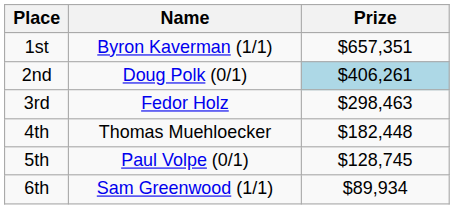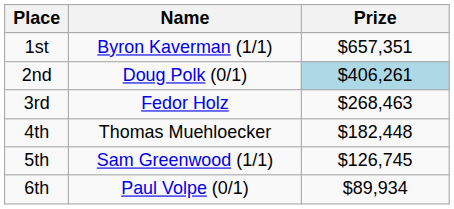 <table class="wikitable">
 <tr>
 <th width="50">Place</th>
 <th width="200">Name</th>
 <th width="125">Prize</th>
 </tr>
 <tr>
 <td align = "center">1st</td>
 <td align = "center"><a href='#'>Byron Kaverman</a> (1/1)</td>
 <td align = "center">$657,351</td>
 </tr>
 <tr>
 <td align = "center">2nd</td>
 <td align = "center"><a href='#'>Doug Polk</a> (0/1)</td>
 <td align = "center" style="background: lightblue;">$406,261</td>
 </tr>
 <tr>
 <td align = "center">3rd</td>
 <td align = "center"><a href='#'>Fedor Holz</a></td>
-<td align = "center">$298,463</td>
+<td align = "center">$268,463</td>
 </tr>
 <tr>
 <td align = "center">4th</td>
 <td align = "center">Thomas Muehloecker</td>
 <td align = "center">$182,448</td>
 </tr>
 <tr>
 <td align = "center">5th</td>
-<td align = "center"><a href='#'>Paul Volpe</a> (0/1)</td>
-<td align = "center">$128,745</td>
+<td align = "center"><a href='#'>Sam Greenwood</a> (1/1)</td>
+<td align = "center">$126,745</td>
 </tr>
 <tr>
 <td align = "center">6th</td>
-<td align = "center"><a href='#'>Sam Greenwood</a> (1/1)</td>
+<td align = "center"><a href='#'>Paul Volpe</a> (0/1)</td>
 <td align = "center">$89,934</td>
 </tr>
 </table>
